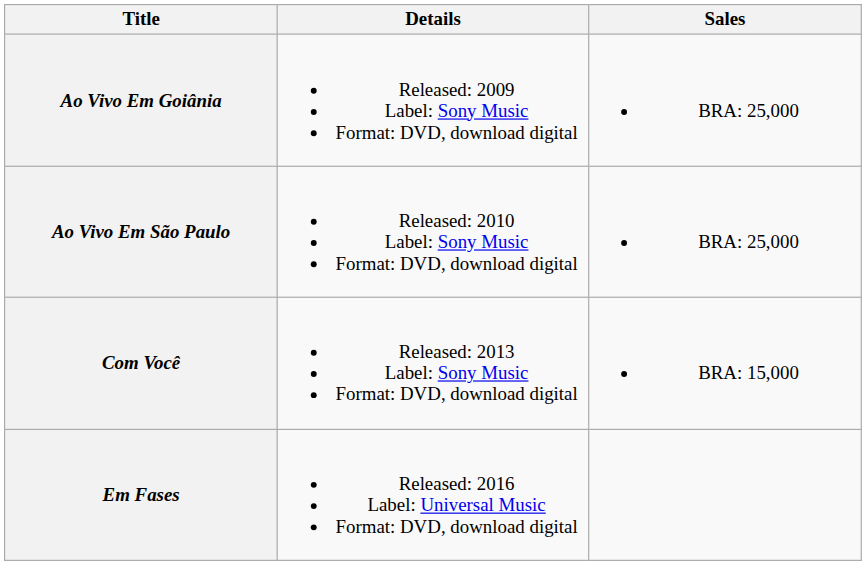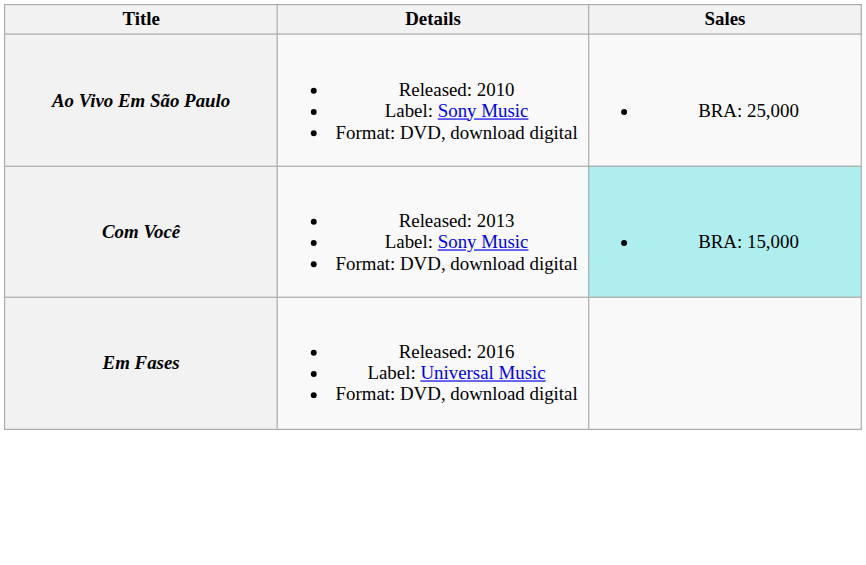 <table class="wikitable plainrowheaders" style="text-align:center;">
 <tr>
 <th scope="col" style="width:14em;">Title</th>
 <th scope="col" style="width:16em;">Details</th>
 <th scope="col" style="width:14em;">Sales</th>
-</tr>
-<tr>
-<th scope="row"><em>Ao Vivo Em Goiânia</em></th>
-<td><br><ul><li>Released: 2009</li><li>Label: <a href='#'>Sony Music</a></li><li>Format: DVD, download digital</li></ul></td>
-<td><br><ul><li>BRA: 25,000</li></ul></td>
 </tr>
 <tr>
 <th scope="row"><em>Ao Vivo Em São Paulo</em></th>
 <td><br><ul><li>Released: 2010</li><li>Label: <a href='#'>Sony Music</a></li><li>Format: DVD, download digital</li></ul></td>
 <td><br><ul><li>BRA: 25,000</li></ul></td>
 </tr>
 <tr>
 <th scope="row"><em>Com Você</em></th>
 <td><br><ul><li>Released: 2013</li><li>Label: <a href='#'>Sony Music</a></li><li>Format: DVD, download digital</li></ul></td>
-<td><br><ul><li>BRA: 15,000</li></ul></td>
+<td style="background: paleturquoise;"><br><ul><li>BRA: 15,000</li></ul></td>
 </tr>
 <tr>
 <th scope="row"><em>Em Fases</em></th>
 <td><br><ul><li>Released: 2016</li><li>Label: <a href='#'>Universal Music</a></li><li>Format: DVD, download digital</li></ul></td>
 <td></td>
 </tr>
 </table>
